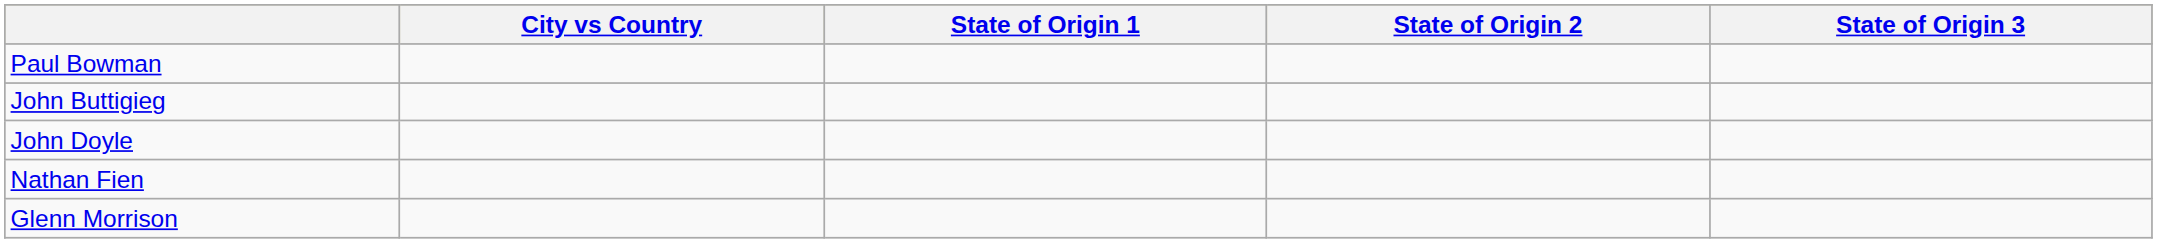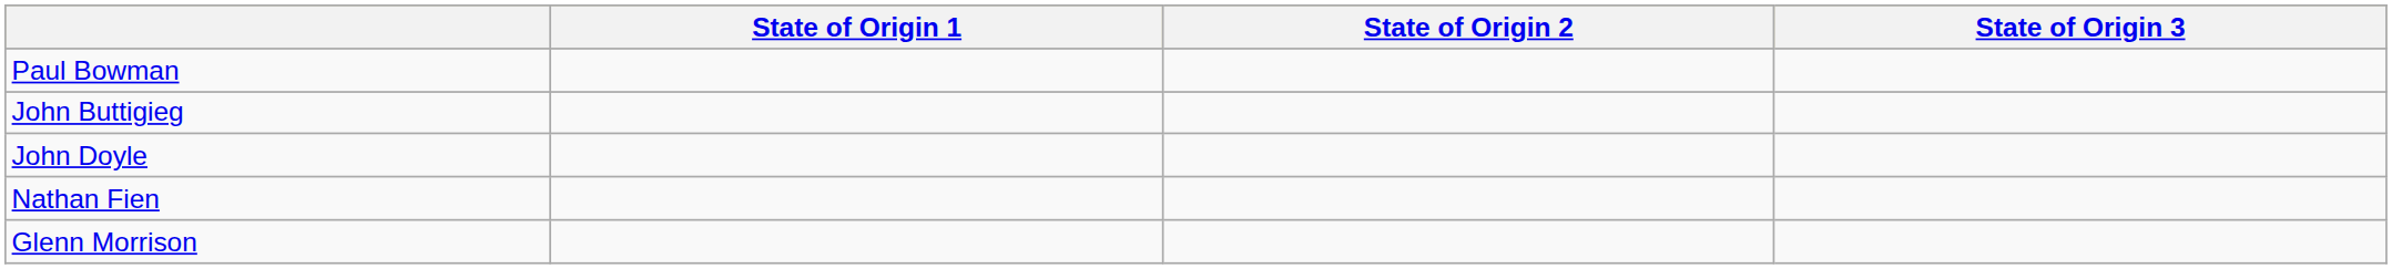 <table class="wikitable"  style="width:100%; font-size:90%;">
 <tr style="background:#bdb76b;">
 <th></th>
-<th><a href='#'>City vs Country</a></th>
 <th><a href='#'>State of Origin 1</a></th>
 <th><a href='#'>State of Origin 2</a></th>
 <th><a href='#'>State of Origin 3</a></th>
 </tr>
 <tr>
 <td><a href='#'>Paul Bowman</a></td>
 <td></td>
 <td></td>
 <td></td>
-<td></td>
 </tr>
 <tr>
 <td><a href='#'>John Buttigieg</a></td>
-<td></td>
 <td></td>
 <td></td>
 <td></td>
 </tr>
 <tr>
 <td><a href='#'>John Doyle</a></td>
 <td></td>
 <td></td>
 <td></td>
-<td></td>
 </tr>
 <tr>
 <td><a href='#'>Nathan Fien</a></td>
-<td></td>
 <td></td>
 <td></td>
 <td></td>
 </tr>
 <tr>
 <td><a href='#'>Glenn Morrison</a></td>
 <td></td>
 <td></td>
 <td></td>
-<td></td>
 </tr>
 </table>
